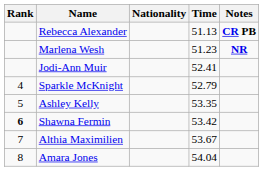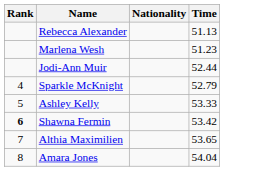 <table class="wikitable sortable" style="text-align:center">
 <tr>
 <th>Rank</th>
 <th>Name</th>
 <th>Nationality</th>
 <th>Time</th>
-<th>Notes</th>
 </tr>
 <tr>
 <td></td>
 <td align=left><a href='#'>Rebecca Alexander</a></td>
 <td align=left></td>
 <td>51.13</td>
-<td><a href='#'><strong>CR</strong></a> <strong>PB</strong></td>
 </tr>
 <tr>
 <td></td>
 <td align=left><a href='#'>Marlena Wesh</a></td>
 <td align=left></td>
 <td>51.23</td>
-<td><a href='#'><strong>NR</strong></a></td>
 </tr>
 <tr>
 <td></td>
 <td align=left><a href='#'>Jodi-Ann Muir</a></td>
 <td align=left></td>
-<td>52.41</td>
-<td></td>
+<td>52.44</td>
 </tr>
 <tr>
 <td>4</td>
 <td align=left><a href='#'>Sparkle McKnight</a></td>
 <td align=left></td>
 <td>52.79</td>
-<td></td>
 </tr>
 <tr>
 <td>5</td>
 <td align=left><a href='#'>Ashley Kelly</a></td>
 <td align=left></td>
-<td>53.35</td>
-<td></td>
+<td>53.33</td>
 </tr>
 <tr>
 <td><strong>6</strong></td>
 <td align=left><a href='#'>Shawna Fermin</a></td>
 <td align=left></td>
 <td>53.42</td>
-<td></td>
 </tr>
 <tr>
 <td>7</td>
 <td align=left><a href='#'>Althia Maximilien</a></td>
 <td align=left></td>
-<td>53.67</td>
-<td></td>
+<td>53.65</td>
 </tr>
 <tr>
 <td>8</td>
 <td align=left><a href='#'>Amara Jones</a></td>
 <td align=left></td>
 <td>54.04</td>
-<td></td>
 </tr>
 </table>
